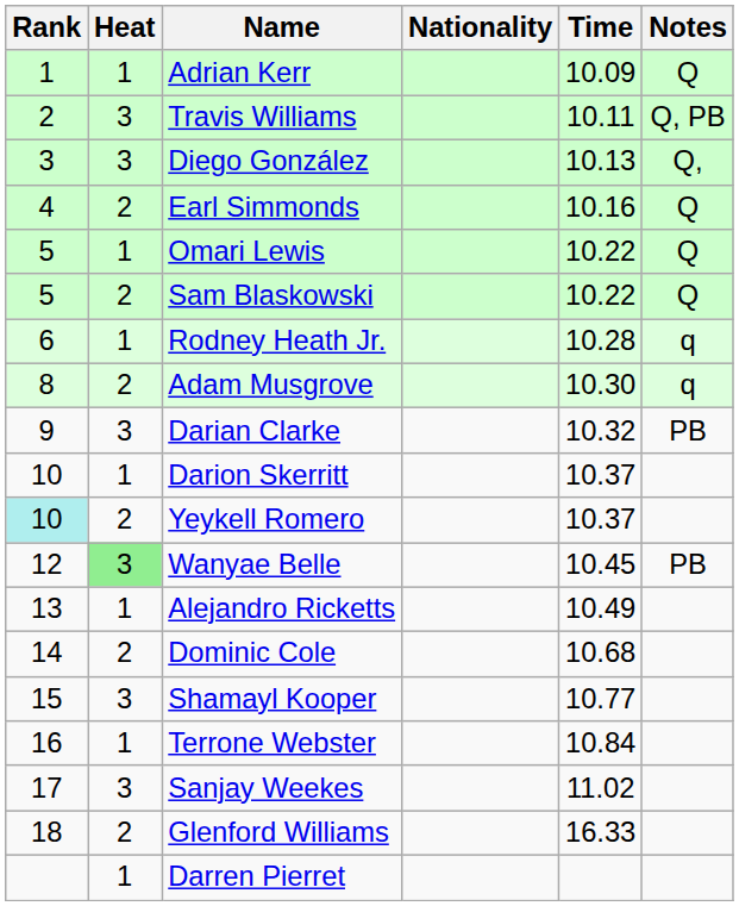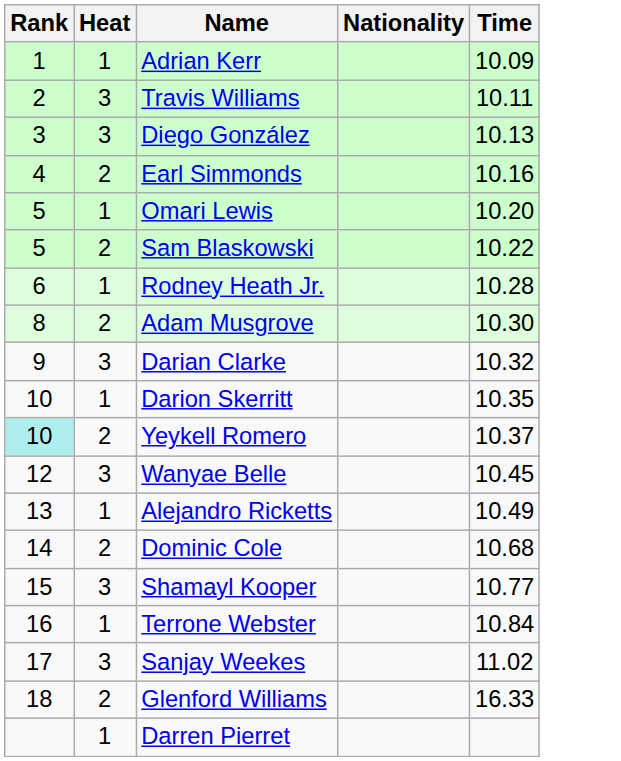 <table class="wikitable sortable" style="text-align:center">
 <tr>
 <th>Rank</th>
 <th>Heat</th>
 <th>Name</th>
 <th>Nationality</th>
 <th>Time</th>
-<th>Notes</th>
 </tr>
 <tr bgcolor=ccffcc>
 <td>1</td>
 <td>1</td>
 <td align=left><a href='#'>Adrian Kerr</a></td>
 <td align=left></td>
 <td>10.09</td>
-<td>Q</td>
 </tr>
 <tr bgcolor=ccffcc>
 <td>2</td>
 <td>3</td>
 <td align=left><a href='#'>Travis Williams</a></td>
 <td align=left></td>
 <td>10.11</td>
-<td>Q, PB</td>
 </tr>
 <tr bgcolor=ccffcc>
 <td>3</td>
 <td>3</td>
 <td align=left><a href='#'>Diego González</a></td>
 <td align=left></td>
 <td>10.13</td>
-<td>Q, </td>
 </tr>
 <tr bgcolor=ccffcc>
 <td>4</td>
 <td>2</td>
 <td align=left><a href='#'>Earl Simmonds</a></td>
 <td align=left></td>
 <td>10.16</td>
-<td>Q</td>
 </tr>
 <tr bgcolor=ccffcc>
 <td>5</td>
 <td>1</td>
 <td align=left><a href='#'>Omari Lewis</a></td>
 <td align=left></td>
-<td>10.22</td>
-<td>Q</td>
+<td>10.20</td>
 </tr>
 <tr bgcolor=ccffcc>
 <td>5</td>
 <td>2</td>
 <td align=left><a href='#'>Sam Blaskowski</a></td>
 <td align=left></td>
 <td>10.22</td>
-<td>Q</td>
 </tr>
 <tr bgcolor=ddffdd>
 <td>6</td>
 <td>1</td>
 <td align=left><a href='#'>Rodney Heath Jr.</a></td>
 <td align=left></td>
 <td>10.28</td>
-<td>q</td>
 </tr>
 <tr bgcolor=ddffdd>
 <td>8</td>
 <td>2</td>
 <td align=left><a href='#'>Adam Musgrove</a></td>
 <td align=left></td>
 <td>10.30</td>
-<td>q</td>
 </tr>
 <tr>
 <td>9</td>
 <td>3</td>
 <td align=left><a href='#'>Darian Clarke</a></td>
 <td align=left></td>
 <td>10.32</td>
-<td>PB</td>
 </tr>
 <tr>
 <td>10</td>
 <td>1</td>
 <td align=left><a href='#'>Darion Skerritt</a></td>
 <td align=left></td>
-<td>10.37</td>
-<td></td>
+<td>10.35</td>
 </tr>
 <tr>
 <td style="background: paleturquoise;">10</td>
 <td>2</td>
 <td align=left><a href='#'>Yeykell Romero</a></td>
 <td align=left></td>
 <td>10.37</td>
-<td></td>
 </tr>
 <tr>
 <td>12</td>
-<td style="background: lightgreen;">3</td>
+<td>3</td>
 <td align=left><a href='#'>Wanyae Belle</a></td>
 <td align=left></td>
 <td>10.45</td>
-<td>PB</td>
 </tr>
 <tr>
 <td>13</td>
 <td>1</td>
 <td align=left><a href='#'>Alejandro Ricketts</a></td>
 <td align=left></td>
 <td>10.49</td>
-<td></td>
 </tr>
 <tr>
 <td>14</td>
 <td>2</td>
 <td align=left><a href='#'>Dominic Cole</a></td>
 <td align=left></td>
 <td>10.68</td>
-<td></td>
 </tr>
 <tr>
 <td>15</td>
 <td>3</td>
 <td align=left><a href='#'>Shamayl Kooper</a></td>
 <td align=left></td>
 <td>10.77</td>
-<td></td>
 </tr>
 <tr>
 <td>16</td>
 <td>1</td>
 <td align=left><a href='#'>Terrone Webster</a></td>
 <td align=left></td>
 <td>10.84</td>
-<td></td>
 </tr>
 <tr>
 <td>17</td>
 <td>3</td>
 <td align=left><a href='#'>Sanjay Weekes</a></td>
 <td align=left></td>
 <td>11.02</td>
-<td></td>
 </tr>
 <tr>
 <td>18</td>
 <td>2</td>
 <td align=left><a href='#'>Glenford Williams</a></td>
 <td align=left></td>
 <td>16.33</td>
-<td></td>
 </tr>
 <tr>
 <td></td>
 <td>1</td>
 <td align=left><a href='#'>Darren Pierret</a></td>
 <td align=left></td>
 <td></td>
-<td></td>
 </tr>
 </table>
